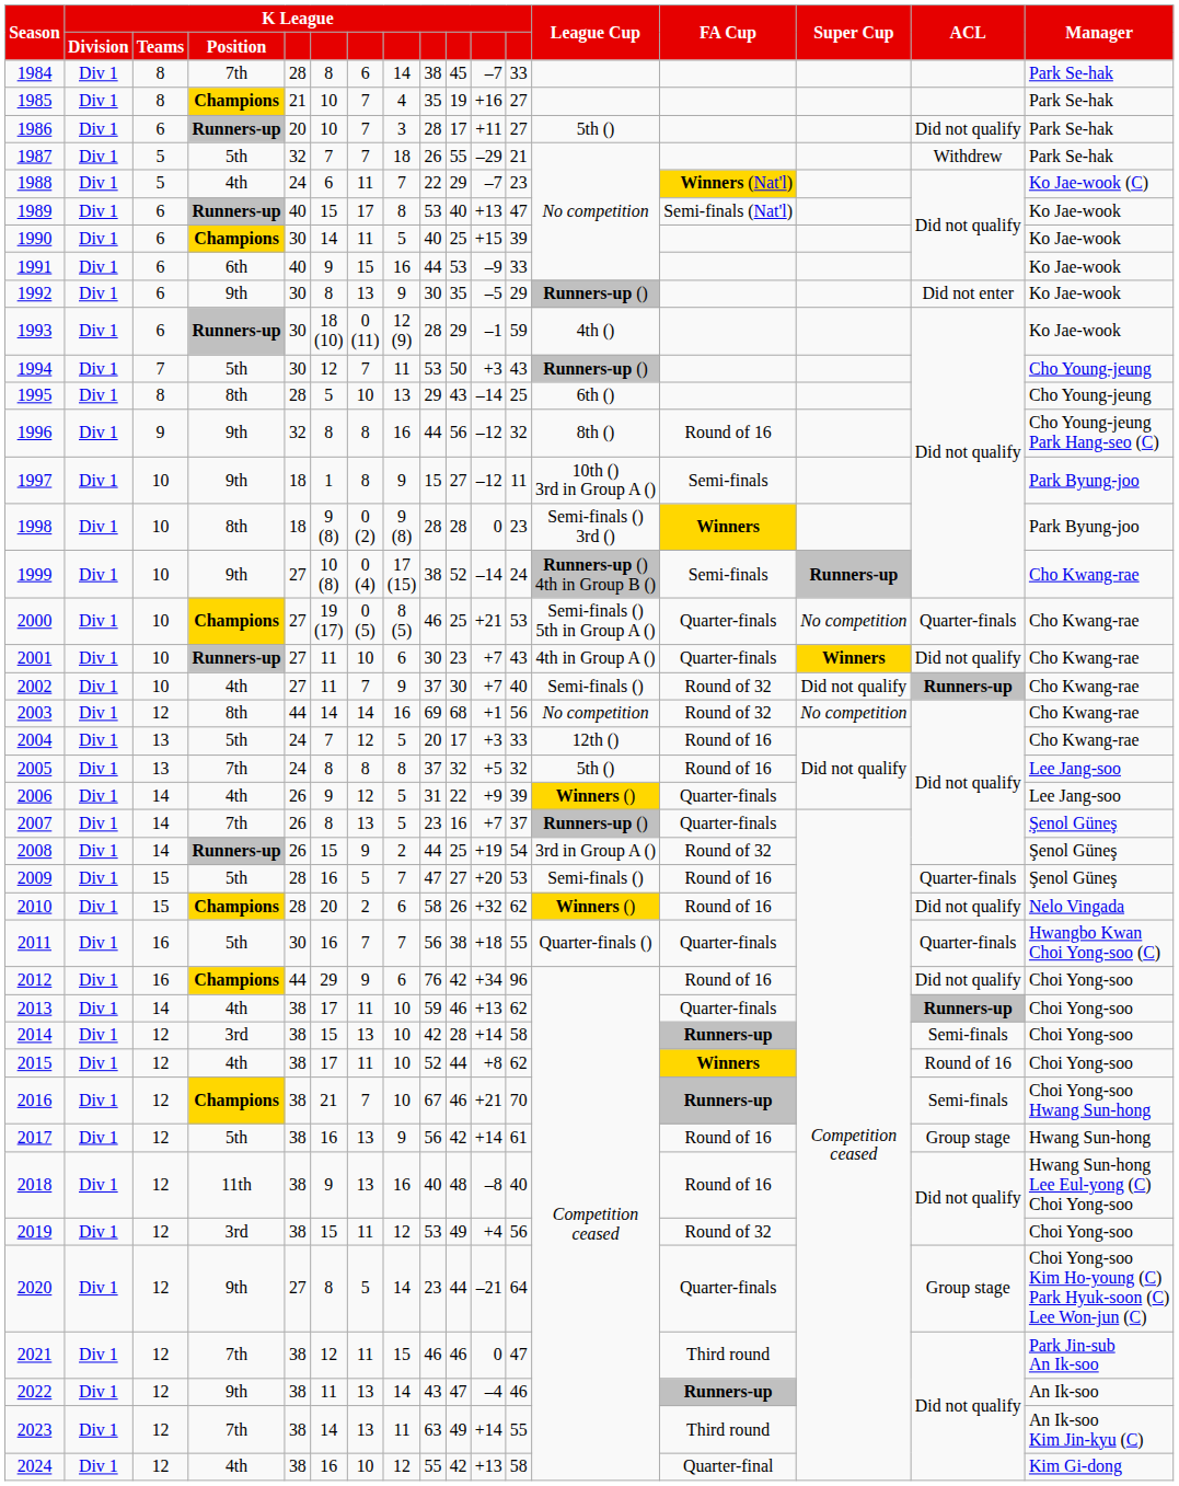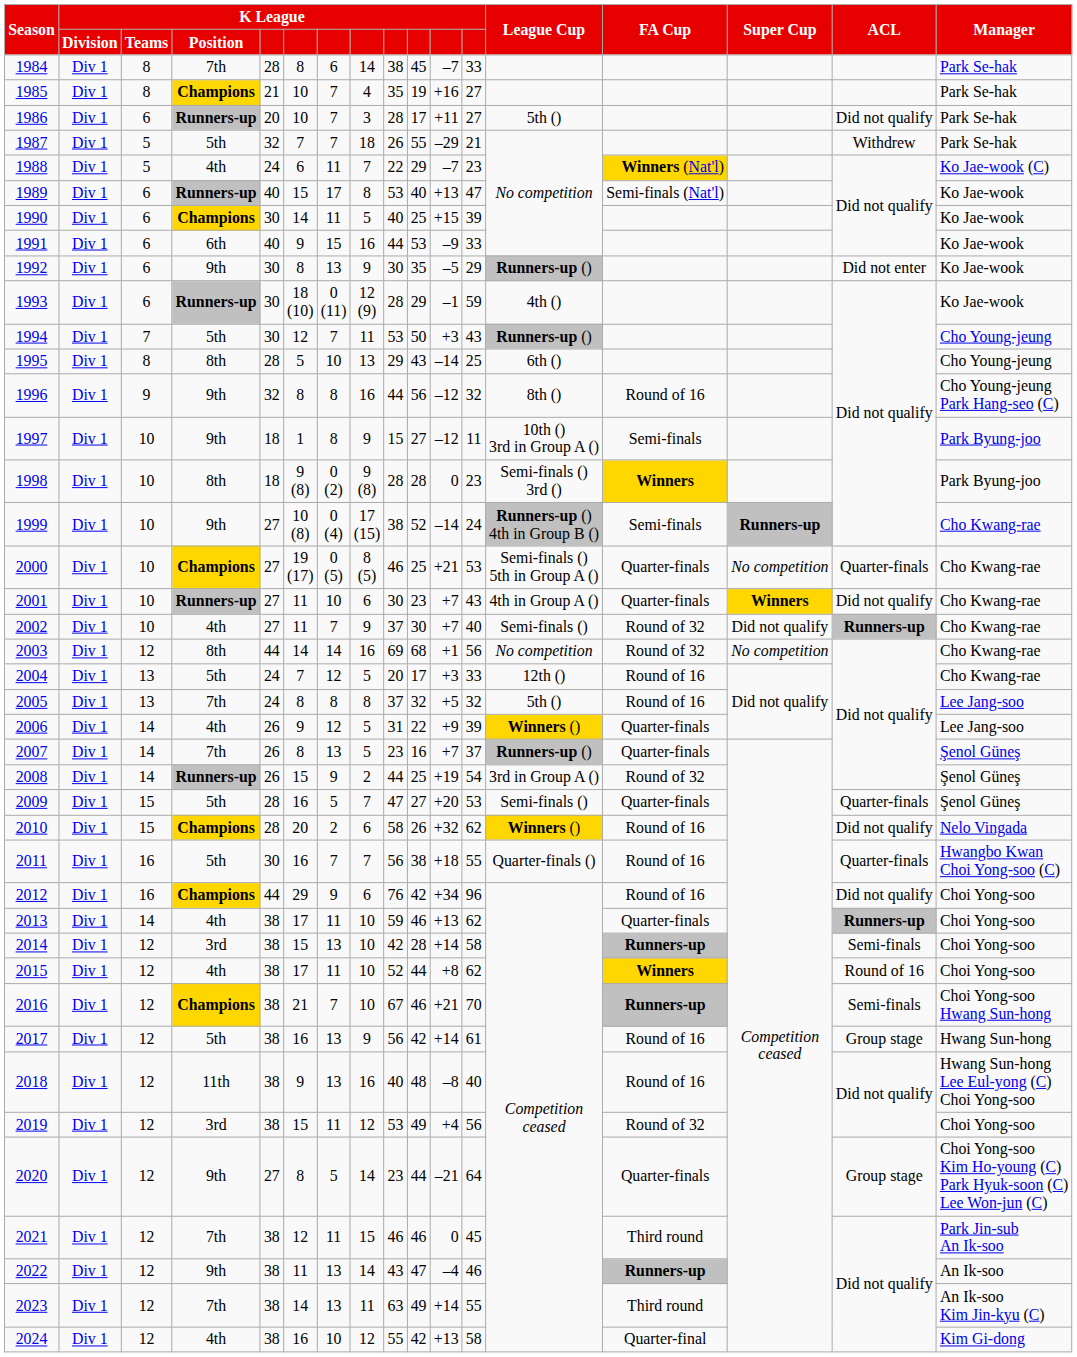 <table class="wikitable sortable" style="text-align:center; font-size:100%">
 <tr>
 <th rowspan="2" style="color:#FFFFFF; background:#E60000;">Season</th>
 <th colspan="11" style="color:#FFFFFF; background:#E60000;">K League</th>
 <th rowspan="2" style="color:#FFFFFF; background:#E60000;">League Cup</th>
 <th rowspan="2" style="color:#FFFFFF; background:#E60000;">FA Cup</th>
 <th rowspan="2" style="color:#FFFFFF; background:#E60000;">Super Cup</th>
 <th rowspan="2" style="color:#FFFFFF; background:#E60000;">ACL</th>
 <th rowspan="2" style="color:#FFFFFF; background:#E60000;">Manager</th>
 </tr>
 <tr>
 <th style="color:#FFFFFF; background:#E60000;">Division</th>
 <th style="color:#FFFFFF; background:#E60000;">Teams</th>
 <th style="color:#FFFFFF; background:#E60000;">Position</th>
 <th style="color:#FFFFFF; background:#E60000;"></th>
 <th style="color:#FFFFFF; background:#E60000;"></th>
 <th style="color:#FFFFFF; background:#E60000;"></th>
 <th style="color:#FFFFFF; background:#E60000;"></th>
 <th style="color:#FFFFFF; background:#E60000;"></th>
 <th style="color:#FFFFFF; background:#E60000;"></th>
 <th style="color:#FFFFFF; background:#E60000;"></th>
 <th style="color:#FFFFFF; background:#E60000;"></th>
 </tr>
 <tr>
 <td><a href='#'>1984</a></td>
 <td><a href='#'>Div 1</a></td>
 <td>8</td>
 <td>7th</td>
 <td>28</td>
 <td>8</td>
 <td>6</td>
 <td>14</td>
 <td>38</td>
 <td>45</td>
 <td align=right>–7</td>
 <td>33</td>
 <td></td>
 <td></td>
 <td></td>
 <td></td>
 <td align=left> <a href='#'>Park Se-hak</a></td>
 </tr>
 <tr>
 <td><a href='#'>1985</a></td>
 <td><a href='#'>Div 1</a></td>
 <td>8</td>
 <td bgcolor=gold><strong>Champions</strong></td>
 <td>21</td>
 <td>10</td>
 <td>7</td>
 <td>4</td>
 <td>35</td>
 <td>19</td>
 <td align=right>+16</td>
 <td>27</td>
 <td></td>
 <td></td>
 <td></td>
 <td></td>
 <td align=left> Park Se-hak</td>
 </tr>
 <tr>
 <td><a href='#'>1986</a></td>
 <td><a href='#'>Div 1</a></td>
 <td>6</td>
 <td bgcolor=silver><strong>Runners-up</strong></td>
 <td>20</td>
 <td>10</td>
 <td>7</td>
 <td>3</td>
 <td>28</td>
 <td>17</td>
 <td align=right>+11</td>
 <td>27</td>
 <td>5th (<a href='#'></a>)</td>
 <td></td>
 <td></td>
 <td>Did not qualify</td>
 <td align=left> Park Se-hak</td>
 </tr>
 <tr>
 <td><a href='#'>1987</a></td>
 <td><a href='#'>Div 1</a></td>
 <td>5</td>
 <td>5th</td>
 <td>32</td>
 <td>7</td>
 <td>7</td>
 <td>18</td>
 <td>26</td>
 <td>55</td>
 <td align=right>–29</td>
 <td>21</td>
 <td rowspan="5"><em>No competition</em></td>
 <td></td>
 <td></td>
 <td>Withdrew</td>
 <td align=left> Park Se-hak</td>
 </tr>
 <tr>
 <td><a href='#'>1988</a></td>
 <td><a href='#'>Div 1</a></td>
 <td>5</td>
 <td>4th</td>
 <td>24</td>
 <td>6</td>
 <td>11</td>
 <td>7</td>
 <td>22</td>
 <td>29</td>
 <td align=right>–7</td>
 <td>23</td>
 <td bgcolor=gold align=right><strong>Winners</strong> (<a href='#'>Nat'l</a>)</td>
 <td></td>
 <td rowspan="4">Did not qualify</td>
 <td align=left> <a href='#'>Ko Jae-wook</a> (<a href='#'>C</a>)</td>
 </tr>
 <tr>
 <td><a href='#'>1989</a></td>
 <td><a href='#'>Div 1</a></td>
 <td>6</td>
 <td bgcolor=silver><strong>Runners-up</strong></td>
 <td>40</td>
 <td>15</td>
 <td>17</td>
 <td>8</td>
 <td>53</td>
 <td>40</td>
 <td align=right>+13</td>
 <td>47</td>
 <td align=right>Semi-finals (<a href='#'>Nat'l</a>)</td>
 <td></td>
 <td align=left> Ko Jae-wook</td>
 </tr>
 <tr>
 <td><a href='#'>1990</a></td>
 <td><a href='#'>Div 1</a></td>
 <td>6</td>
 <td bgcolor=gold><strong>Champions</strong></td>
 <td>30</td>
 <td>14</td>
 <td>11</td>
 <td>5</td>
 <td>40</td>
 <td>25</td>
 <td align=right>+15</td>
 <td>39</td>
 <td></td>
 <td></td>
 <td align=left> Ko Jae-wook</td>
 </tr>
 <tr>
 <td><a href='#'>1991</a></td>
 <td><a href='#'>Div 1</a></td>
 <td>6</td>
 <td>6th</td>
 <td>40</td>
 <td>9</td>
 <td>15</td>
 <td>16</td>
 <td>44</td>
 <td>53</td>
 <td align=right>–9</td>
 <td>33</td>
 <td></td>
 <td></td>
 <td align=left> Ko Jae-wook</td>
 </tr>
 <tr>
 <td><a href='#'>1992</a></td>
 <td><a href='#'>Div 1</a></td>
 <td>6</td>
 <td>9th</td>
 <td>30</td>
 <td>8</td>
 <td>13</td>
 <td>9</td>
 <td>30</td>
 <td>35</td>
 <td align=right>–5</td>
 <td>29</td>
 <td bgcolor=silver><strong>Runners-up</strong> (<a href='#'></a>)</td>
 <td></td>
 <td></td>
 <td>Did not enter</td>
 <td align=left> Ko Jae-wook</td>
 </tr>
 <tr>
 <td><a href='#'>1993</a></td>
 <td><a href='#'>Div 1</a></td>
 <td>6</td>
 <td bgcolor=silver><strong>Runners-up</strong></td>
 <td>30</td>
 <td>18<br>(10)</td>
 <td>0<br>(11)</td>
 <td>12<br>(9)</td>
 <td>28</td>
 <td>29</td>
 <td align=right>–1</td>
 <td>59</td>
 <td>4th (<a href='#'></a>)</td>
 <td></td>
 <td></td>
 <td rowspan="7">Did not qualify</td>
 <td align=left> Ko Jae-wook</td>
 </tr>
 <tr>
 <td><a href='#'>1994</a></td>
 <td><a href='#'>Div 1</a></td>
 <td>7</td>
 <td>5th</td>
 <td>30</td>
 <td>12</td>
 <td>7</td>
 <td>11</td>
 <td>53</td>
 <td>50</td>
 <td align=right>+3</td>
 <td>43</td>
 <td bgcolor=silver><strong>Runners-up</strong> (<a href='#'></a>)</td>
 <td></td>
 <td></td>
 <td align=left> <a href='#'>Cho Young-jeung</a></td>
 </tr>
 <tr>
 <td><a href='#'>1995</a></td>
 <td><a href='#'>Div 1</a></td>
 <td>8</td>
 <td>8th</td>
 <td>28</td>
 <td>5</td>
 <td>10</td>
 <td>13</td>
 <td>29</td>
 <td>43</td>
 <td align=right>–14</td>
 <td>25</td>
 <td>6th (<a href='#'></a>)</td>
 <td></td>
 <td></td>
 <td align=left> Cho Young-jeung</td>
 </tr>
 <tr>
 <td><a href='#'>1996</a></td>
 <td><a href='#'>Div 1</a></td>
 <td>9</td>
 <td>9th</td>
 <td>32</td>
 <td>8</td>
 <td>8</td>
 <td>16</td>
 <td>44</td>
 <td>56</td>
 <td align=right>–12</td>
 <td>32</td>
 <td>8th (<a href='#'></a>)</td>
 <td>Round of 16</td>
 <td></td>
 <td align=left> Cho Young-jeung<br> <a href='#'>Park Hang-seo</a> (<a href='#'>C</a>)</td>
 </tr>
 <tr>
 <td><a href='#'>1997</a></td>
 <td><a href='#'>Div 1</a></td>
 <td>10</td>
 <td>9th</td>
 <td>18</td>
 <td>1</td>
 <td>8</td>
 <td>9</td>
 <td>15</td>
 <td>27</td>
 <td align=right>–12</td>
 <td>11</td>
 <td>10th (<a href='#'></a>)<br>3rd in Group A (<a href='#'></a>)</td>
 <td>Semi-finals</td>
 <td></td>
 <td align=left> <a href='#'>Park Byung-joo</a></td>
 </tr>
 <tr>
 <td><a href='#'>1998</a></td>
 <td><a href='#'>Div 1</a></td>
 <td>10</td>
 <td>8th</td>
 <td>18</td>
 <td>9<br>(8)</td>
 <td>0<br>(2)</td>
 <td>9<br>(8)</td>
 <td>28</td>
 <td>28</td>
 <td align=right>0</td>
 <td>23</td>
 <td>Semi-finals (<a href='#'></a>)<br>3rd (<a href='#'></a>)</td>
 <td bgcolor=gold><strong>Winners</strong></td>
 <td></td>
 <td align=left> Park Byung-joo</td>
 </tr>
 <tr>
 <td><a href='#'>1999</a></td>
 <td><a href='#'>Div 1</a></td>
 <td>10</td>
 <td>9th</td>
 <td>27</td>
 <td>10<br>(8)</td>
 <td>0<br>(4)</td>
 <td>17<br>(15)</td>
 <td>38</td>
 <td>52</td>
 <td align=right>–14</td>
 <td>24</td>
 <td bgcolor=silver><strong>Runners-up</strong> (<a href='#'></a>)<br>4th in Group B (<a href='#'></a>)</td>
 <td>Semi-finals</td>
 <td bgcolor=silver><strong>Runners-up</strong></td>
 <td align=left> <a href='#'>Cho Kwang-rae</a></td>
 </tr>
 <tr>
 <td><a href='#'>2000</a></td>
 <td><a href='#'>Div 1</a></td>
 <td>10</td>
 <td bgcolor=gold><strong>Champions</strong></td>
 <td>27</td>
 <td>19<br>(17)</td>
 <td>0<br>(5)</td>
 <td>8<br>(5)</td>
 <td>46</td>
 <td>25</td>
 <td align=right>+21</td>
 <td>53</td>
 <td>Semi-finals (<a href='#'></a>)<br>5th in Group A (<a href='#'></a>)</td>
 <td>Quarter-finals</td>
 <td><em>No competition</em></td>
 <td>Quarter-finals</td>
 <td align=left> Cho Kwang-rae</td>
 </tr>
 <tr>
 <td><a href='#'>2001</a></td>
 <td><a href='#'>Div 1</a></td>
 <td>10</td>
 <td bgcolor=silver><strong>Runners-up</strong></td>
 <td>27</td>
 <td>11</td>
 <td>10</td>
 <td>6</td>
 <td>30</td>
 <td>23</td>
 <td align=right>+7</td>
 <td>43</td>
 <td>4th in Group A (<a href='#'></a>)</td>
 <td>Quarter-finals</td>
 <td bgcolor=gold><strong>Winners</strong></td>
 <td>Did not qualify</td>
 <td align=left> Cho Kwang-rae</td>
 </tr>
 <tr>
 <td><a href='#'>2002</a></td>
 <td><a href='#'>Div 1</a></td>
 <td>10</td>
 <td>4th</td>
 <td>27</td>
 <td>11</td>
 <td>7</td>
 <td>9</td>
 <td>37</td>
 <td>30</td>
 <td align=right>+7</td>
 <td>40</td>
 <td>Semi-finals (<a href='#'></a>)</td>
 <td>Round of 32</td>
 <td>Did not qualify</td>
 <td bgcolor=silver><strong>Runners-up</strong></td>
 <td align=left> Cho Kwang-rae</td>
 </tr>
 <tr>
 <td><a href='#'>2003</a></td>
 <td><a href='#'>Div 1</a></td>
 <td>12</td>
 <td>8th</td>
 <td>44</td>
 <td>14</td>
 <td>14</td>
 <td>16</td>
 <td>69</td>
 <td>68</td>
 <td align=right>+1</td>
 <td>56</td>
 <td><em>No competition</em></td>
 <td>Round of 32</td>
 <td><em>No competition</em></td>
 <td rowspan="6">Did not qualify</td>
 <td align=left> Cho Kwang-rae</td>
 </tr>
 <tr>
 <td><a href='#'>2004</a></td>
 <td><a href='#'>Div 1</a></td>
 <td>13</td>
 <td>5th</td>
 <td>24</td>
 <td>7</td>
 <td>12</td>
 <td>5</td>
 <td>20</td>
 <td>17</td>
 <td align=right>+3</td>
 <td>33</td>
 <td>12th (<a href='#'></a>)</td>
 <td>Round of 16</td>
 <td rowspan="3">Did not qualify</td>
 <td align=left> Cho Kwang-rae</td>
 </tr>
 <tr>
 <td><a href='#'>2005</a></td>
 <td><a href='#'>Div 1</a></td>
 <td>13</td>
 <td>7th</td>
 <td>24</td>
 <td>8</td>
 <td>8</td>
 <td>8</td>
 <td>37</td>
 <td>32</td>
 <td align=right>+5</td>
 <td>32</td>
 <td>5th (<a href='#'></a>)</td>
 <td>Round of 16</td>
 <td align=left> <a href='#'>Lee Jang-soo</a></td>
 </tr>
 <tr>
 <td><a href='#'>2006</a></td>
 <td><a href='#'>Div 1</a></td>
 <td>14</td>
 <td>4th</td>
 <td>26</td>
 <td>9</td>
 <td>12</td>
 <td>5</td>
 <td>31</td>
 <td>22</td>
 <td align=right>+9</td>
 <td>39</td>
 <td bgcolor=gold><strong>Winners</strong> (<a href='#'></a>)</td>
 <td>Quarter-finals</td>
 <td align=left> Lee Jang-soo</td>
 </tr>
 <tr>
 <td><a href='#'>2007</a></td>
 <td><a href='#'>Div 1</a></td>
 <td>14</td>
 <td>7th</td>
 <td>26</td>
 <td>8</td>
 <td>13</td>
 <td>5</td>
 <td>23</td>
 <td>16</td>
 <td align=right>+7</td>
 <td>37</td>
 <td bgcolor=silver><strong>Runners-up</strong> (<a href='#'></a>)</td>
 <td>Quarter-finals</td>
 <td rowspan="18"><em>Competition<br>ceased</em></td>
 <td align=left> <a href='#'>Şenol Güneş</a></td>
 </tr>
 <tr>
 <td><a href='#'>2008</a></td>
 <td><a href='#'>Div 1</a></td>
 <td>14</td>
 <td bgcolor=silver><strong>Runners-up</strong></td>
 <td>26</td>
 <td>15</td>
 <td>9</td>
 <td>2</td>
 <td>44</td>
 <td>25</td>
 <td align=right>+19</td>
 <td>54</td>
 <td>3rd in Group A (<a href='#'></a>)</td>
 <td>Round of 32</td>
 <td align=left> Şenol Güneş</td>
 </tr>
 <tr>
 <td><a href='#'>2009</a></td>
 <td><a href='#'>Div 1</a></td>
 <td>15</td>
 <td>5th</td>
 <td>28</td>
 <td>16</td>
 <td>5</td>
 <td>7</td>
 <td>47</td>
 <td>27</td>
 <td align=right>+20</td>
 <td>53</td>
 <td>Semi-finals (<a href='#'></a>)</td>
-<td>Round of 16</td>
+<td>Quarter-finals</td>
 <td>Quarter-finals</td>
 <td align=left> Şenol Güneş</td>
 </tr>
 <tr>
 <td><a href='#'>2010</a></td>
 <td><a href='#'>Div 1</a></td>
 <td>15</td>
 <td bgcolor=gold><strong>Champions</strong></td>
 <td>28</td>
 <td>20</td>
 <td>2</td>
 <td>6</td>
 <td>58</td>
 <td>26</td>
 <td align=right>+32</td>
 <td>62</td>
 <td bgcolor=gold><strong>Winners</strong> (<a href='#'></a>)</td>
 <td>Round of 16</td>
 <td>Did not qualify</td>
 <td align=left> <a href='#'>Nelo Vingada</a></td>
 </tr>
 <tr>
 <td><a href='#'>2011</a></td>
 <td><a href='#'>Div 1</a></td>
 <td>16</td>
 <td>5th</td>
 <td>30</td>
 <td>16</td>
 <td>7</td>
 <td>7</td>
 <td>56</td>
 <td>38</td>
 <td align=right>+18</td>
 <td>55</td>
 <td>Quarter-finals (<a href='#'></a>)</td>
-<td>Quarter-finals</td>
+<td>Round of 16</td>
 <td>Quarter-finals</td>
 <td align=left> <a href='#'>Hwangbo Kwan</a><br> <a href='#'>Choi Yong-soo</a> (<a href='#'>C</a>)</td>
 </tr>
 <tr>
 <td><a href='#'>2012</a></td>
 <td><a href='#'>Div 1</a></td>
 <td>16</td>
 <td bgcolor=gold><strong>Champions</strong></td>
 <td>44</td>
 <td>29</td>
 <td>9</td>
 <td>6</td>
 <td>76</td>
 <td>42</td>
 <td align=right>+34</td>
 <td>96</td>
 <td rowspan="13"><em>Competition<br>ceased</em></td>
 <td>Round of 16</td>
 <td>Did not qualify</td>
 <td align=left> Choi Yong-soo</td>
 </tr>
 <tr>
 <td><a href='#'>2013</a></td>
 <td><a href='#'>Div 1</a></td>
 <td>14</td>
 <td>4th</td>
 <td>38</td>
 <td>17</td>
 <td>11</td>
 <td>10</td>
 <td>59</td>
 <td>46</td>
 <td align=right>+13</td>
 <td>62</td>
 <td>Quarter-finals</td>
 <td bgcolor=silver><strong>Runners-up</strong></td>
 <td align=left> Choi Yong-soo</td>
 </tr>
 <tr>
 <td><a href='#'>2014</a></td>
 <td><a href='#'>Div 1</a></td>
 <td>12</td>
 <td>3rd</td>
 <td>38</td>
 <td>15</td>
 <td>13</td>
 <td>10</td>
 <td>42</td>
 <td>28</td>
 <td align=right>+14</td>
 <td>58</td>
 <td bgcolor=silver><strong>Runners-up</strong></td>
 <td>Semi-finals</td>
 <td align=left> Choi Yong-soo</td>
 </tr>
 <tr>
 <td><a href='#'>2015</a></td>
 <td><a href='#'>Div 1</a></td>
 <td>12</td>
 <td>4th</td>
 <td>38</td>
 <td>17</td>
 <td>11</td>
 <td>10</td>
 <td>52</td>
 <td>44</td>
 <td align=right>+8</td>
 <td>62</td>
 <td bgcolor=gold><strong>Winners</strong></td>
 <td>Round of 16</td>
 <td align=left> Choi Yong-soo</td>
 </tr>
 <tr>
 <td><a href='#'>2016</a></td>
 <td><a href='#'>Div 1</a></td>
 <td>12</td>
 <td bgcolor=gold><strong>Champions</strong></td>
 <td>38</td>
 <td>21</td>
 <td>7</td>
 <td>10</td>
 <td>67</td>
 <td>46</td>
 <td align=right>+21</td>
 <td>70</td>
 <td bgcolor=silver><strong>Runners-up</strong></td>
 <td>Semi-finals</td>
 <td align=left> Choi Yong-soo<br> <a href='#'>Hwang Sun-hong</a></td>
 </tr>
 <tr>
 <td><a href='#'>2017</a></td>
 <td><a href='#'>Div 1</a></td>
 <td>12</td>
 <td>5th</td>
 <td>38</td>
 <td>16</td>
 <td>13</td>
 <td>9</td>
 <td>56</td>
 <td>42</td>
 <td align=right>+14</td>
 <td>61</td>
 <td>Round of 16</td>
 <td>Group stage</td>
 <td align=left> Hwang Sun-hong</td>
 </tr>
 <tr>
 <td><a href='#'>2018</a></td>
 <td><a href='#'>Div 1</a></td>
 <td>12</td>
 <td>11th</td>
 <td>38</td>
 <td>9</td>
 <td>13</td>
 <td>16</td>
 <td>40</td>
 <td>48</td>
 <td align=right>–8</td>
 <td>40</td>
 <td>Round of 16</td>
 <td rowspan="2">Did not qualify</td>
 <td align=left> Hwang Sun-hong<br> <a href='#'>Lee Eul-yong</a> (<a href='#'>C</a>)<br> Choi Yong-soo</td>
 </tr>
 <tr>
 <td><a href='#'>2019</a></td>
 <td><a href='#'>Div 1</a></td>
 <td>12</td>
 <td>3rd</td>
 <td>38</td>
 <td>15</td>
 <td>11</td>
 <td>12</td>
 <td>53</td>
 <td>49</td>
 <td align=right>+4</td>
 <td>56</td>
 <td>Round of 32</td>
 <td align=left> Choi Yong-soo</td>
 </tr>
 <tr>
 <td><a href='#'>2020</a></td>
 <td><a href='#'>Div 1</a></td>
 <td>12</td>
 <td>9th</td>
 <td>27</td>
 <td>8</td>
 <td>5</td>
 <td>14</td>
 <td>23</td>
 <td>44</td>
 <td align=right>–21</td>
 <td>64</td>
 <td>Quarter-finals</td>
 <td>Group stage</td>
 <td align=left> Choi Yong-soo<br> <a href='#'>Kim Ho-young</a> (<a href='#'>C</a>)<br> <a href='#'>Park Hyuk-soon</a> (<a href='#'>C</a>)<br> <a href='#'>Lee Won-jun</a> (<a href='#'>C</a>)</td>
 </tr>
 <tr>
 <td><a href='#'>2021</a></td>
 <td><a href='#'>Div 1</a></td>
 <td>12</td>
 <td>7th</td>
 <td>38</td>
 <td>12</td>
 <td>11</td>
 <td>15</td>
 <td>46</td>
 <td>46</td>
 <td align=right>0</td>
-<td>47</td>
+<td>45</td>
 <td>Third round</td>
 <td rowspan=4>Did not qualify</td>
 <td align=left> <a href='#'>Park Jin-sub</a><br> <a href='#'>An Ik-soo</a></td>
 </tr>
 <tr>
 <td><a href='#'>2022</a></td>
 <td><a href='#'>Div 1</a></td>
 <td>12</td>
 <td>9th</td>
 <td>38</td>
 <td>11</td>
 <td>13</td>
 <td>14</td>
 <td>43</td>
 <td>47</td>
 <td align=right>–4</td>
 <td>46</td>
 <td bgcolor=silver><strong>Runners-up</strong></td>
 <td align=left> An Ik-soo</td>
 </tr>
 <tr>
 <td><a href='#'>2023</a></td>
 <td><a href='#'>Div 1</a></td>
 <td>12</td>
 <td>7th</td>
 <td>38</td>
 <td>14</td>
 <td>13</td>
 <td>11</td>
 <td>63</td>
 <td>49</td>
 <td align=right>+14</td>
 <td>55</td>
 <td>Third round</td>
 <td align=left> An Ik-soo<br>  <a href='#'>Kim Jin-kyu</a> (<a href='#'>C</a>)</td>
 </tr>
 <tr>
 <td><a href='#'>2024</a></td>
 <td><a href='#'>Div 1</a></td>
 <td>12</td>
 <td>4th</td>
 <td>38</td>
 <td>16</td>
 <td>10</td>
 <td>12</td>
 <td>55</td>
 <td>42</td>
 <td align=right>+13</td>
 <td>58</td>
 <td>Quarter-final</td>
 <td align=left> <a href='#'>Kim Gi-dong</a></td>
 </tr>
 </table>
